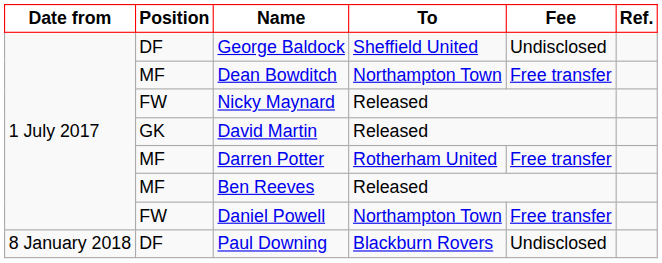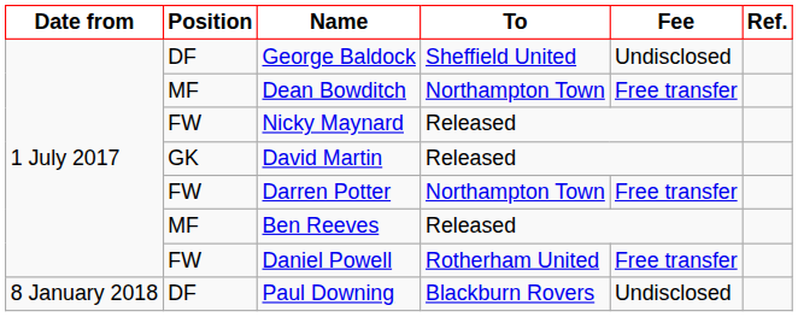 <table class="wikitable">
 <tr>
 <th style="background:#FFFFFF; color:black; border:1px solid red;">Date from</th>
 <th style="background:#FFFFFF; color:black; border:1px solid red;">Position</th>
 <th style="background:#FFFFFF; color:black; border:1px solid red;">Name</th>
 <th style="background:#FFFFFF; color:black; border:1px solid red;">To</th>
 <th style="background:#FFFFFF; color:black; border:1px solid red;">Fee</th>
 <th style="background:#FFFFFF; color:black; border:1px solid red;">Ref.</th>
 </tr>
 <tr>
 <td rowspan="7">1 July 2017</td>
 <td>DF</td>
 <td> <a href='#'>George Baldock</a></td>
 <td><a href='#'>Sheffield United</a></td>
 <td>Undisclosed</td>
 <td></td>
 </tr>
 <tr>
 <td>MF</td>
 <td> <a href='#'>Dean Bowditch</a></td>
 <td><a href='#'>Northampton Town</a></td>
 <td><a href='#'>Free transfer</a></td>
 <td></td>
 </tr>
 <tr>
 <td>FW</td>
 <td> <a href='#'>Nicky Maynard</a></td>
 <td colspan="2">Released</td>
 <td></td>
 </tr>
 <tr>
 <td>GK</td>
 <td> <a href='#'>David Martin</a></td>
 <td colspan="2">Released</td>
 <td></td>
 </tr>
 <tr>
-<td>MF</td>
+<td>FW</td>
 <td> <a href='#'>Darren Potter</a></td>
-<td><a href='#'>Rotherham United</a></td>
+<td><a href='#'>Northampton Town</a></td>
 <td><a href='#'>Free transfer</a></td>
 <td></td>
 </tr>
 <tr>
 <td>MF</td>
 <td> <a href='#'>Ben Reeves</a></td>
 <td colspan="2">Released</td>
 <td></td>
 </tr>
 <tr>
 <td>FW</td>
 <td> <a href='#'>Daniel Powell</a></td>
-<td><a href='#'>Northampton Town</a></td>
+<td><a href='#'>Rotherham United</a></td>
 <td><a href='#'>Free transfer</a></td>
 <td></td>
 </tr>
 <tr>
 <td>8 January 2018</td>
 <td>DF</td>
 <td> <a href='#'>Paul Downing</a></td>
 <td><a href='#'>Blackburn Rovers</a></td>
 <td>Undisclosed</td>
 <td></td>
 </tr>
 </table>
